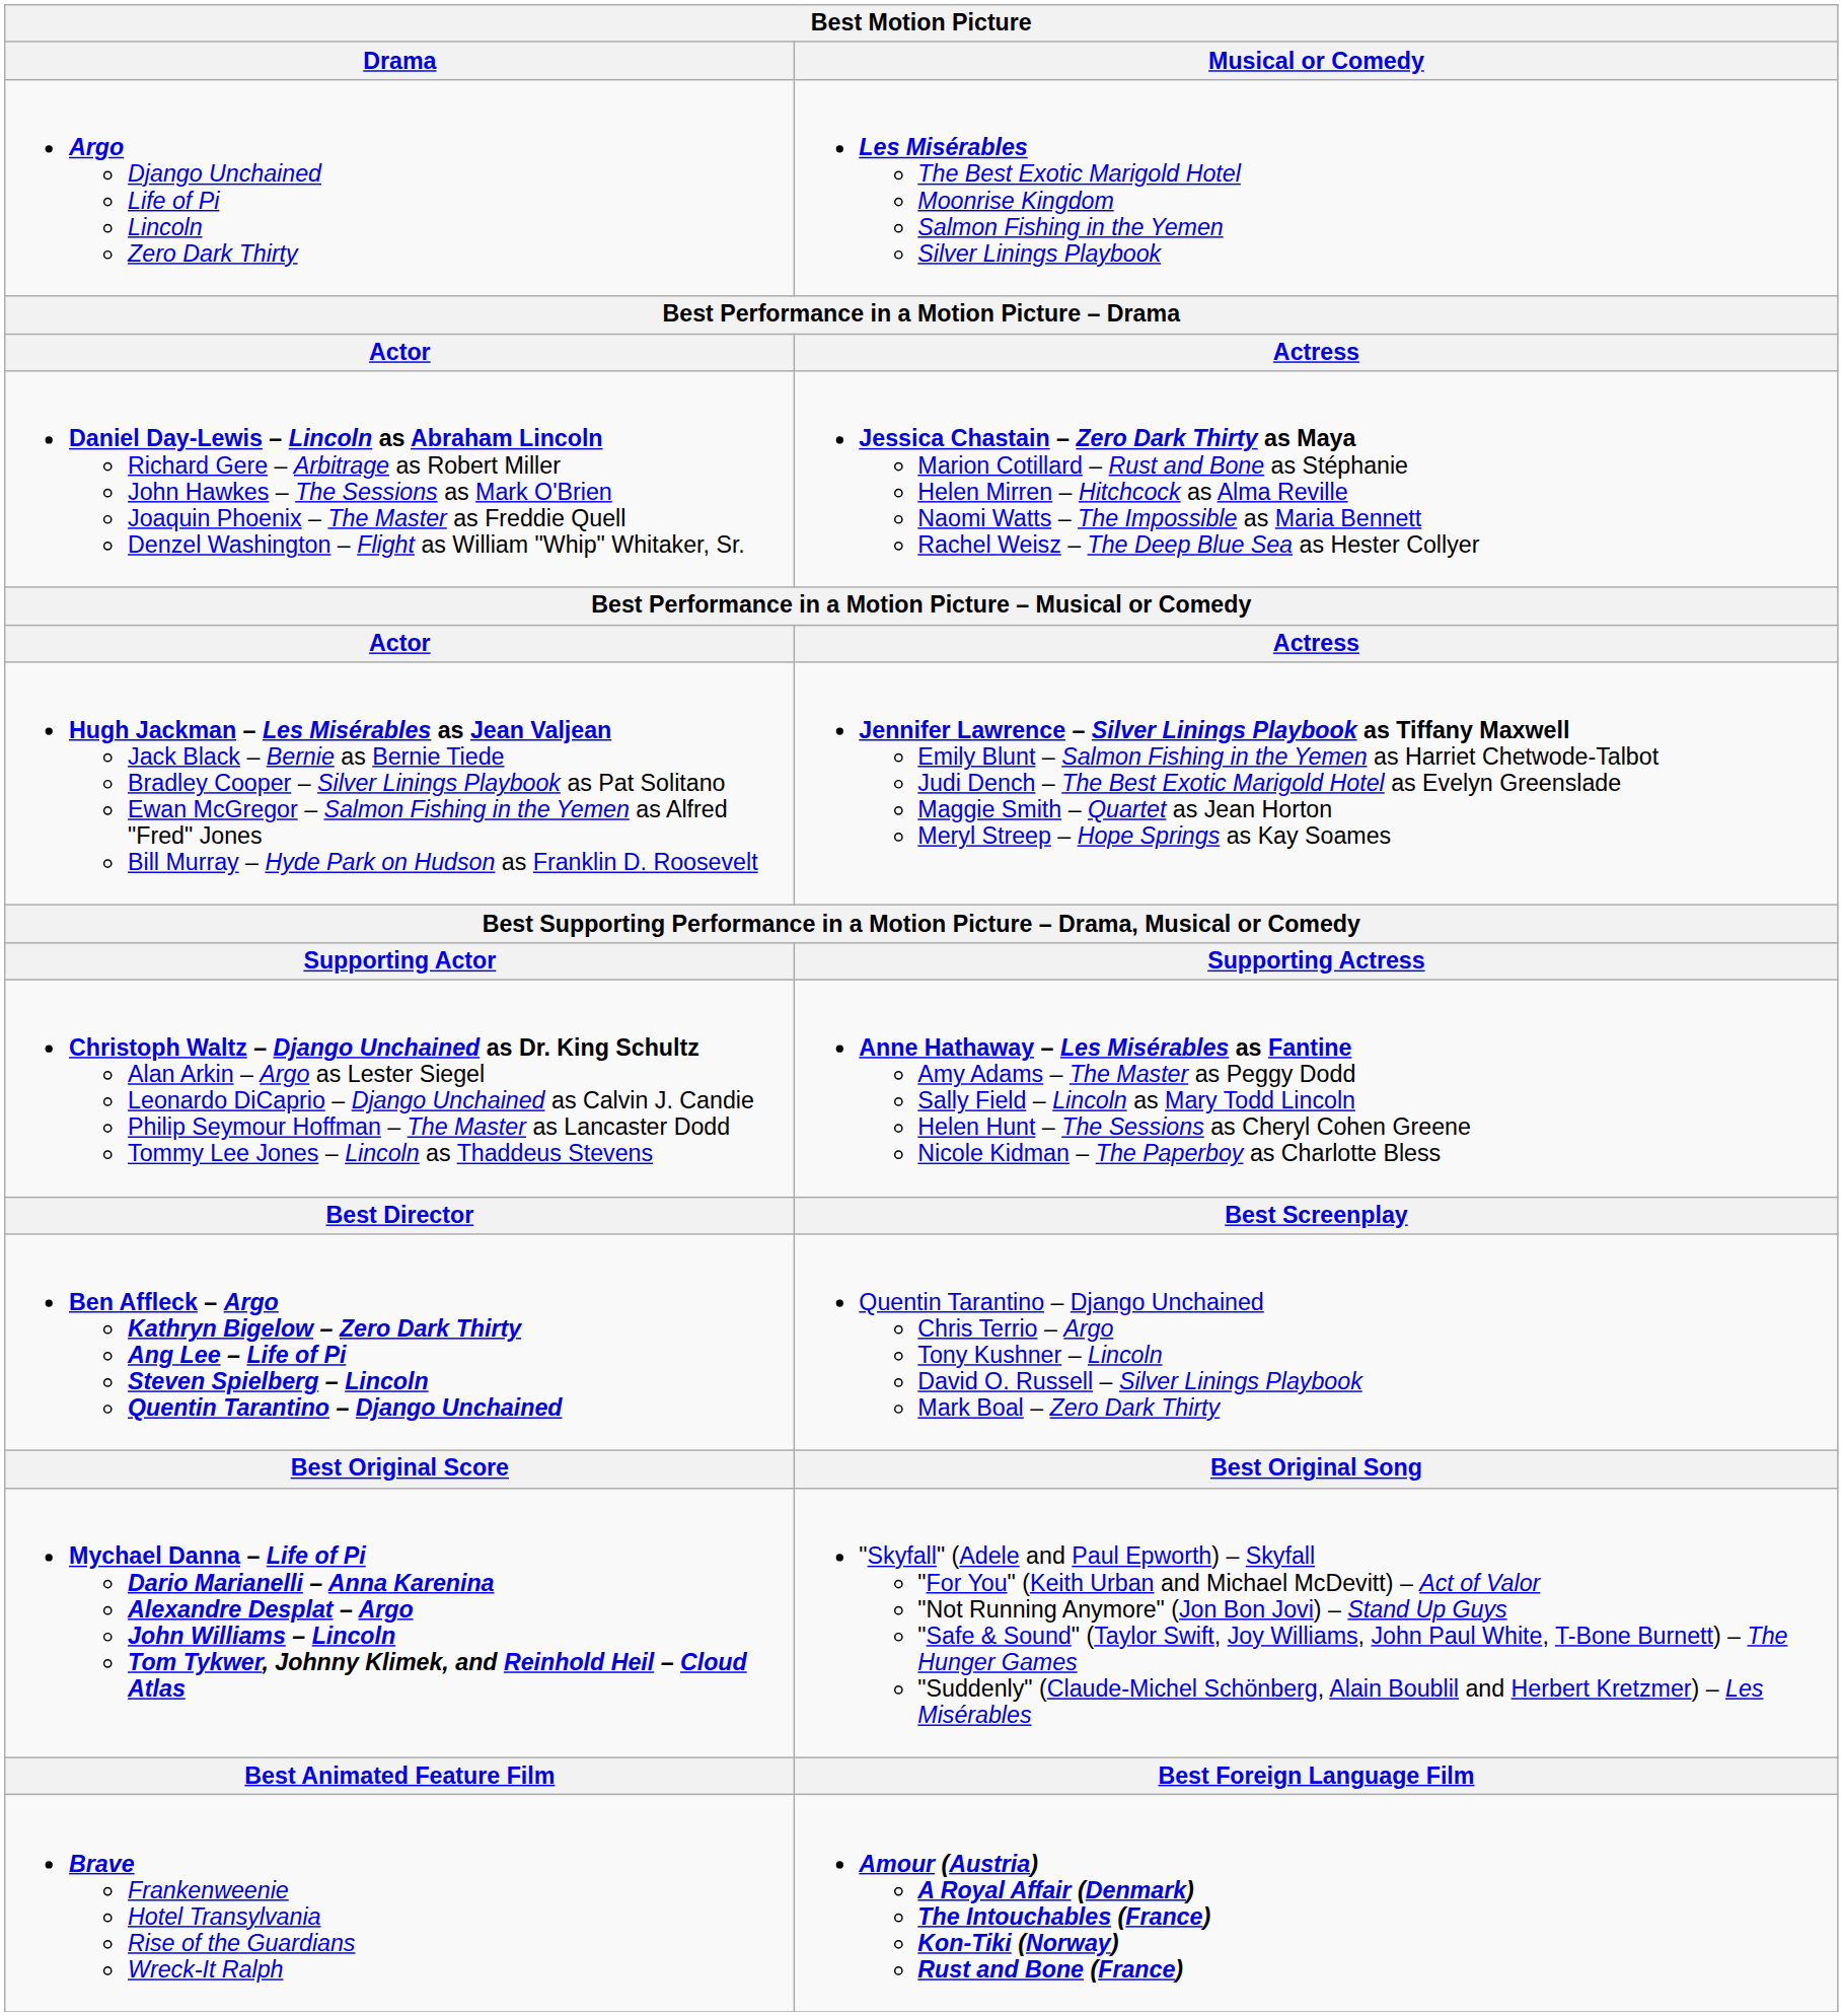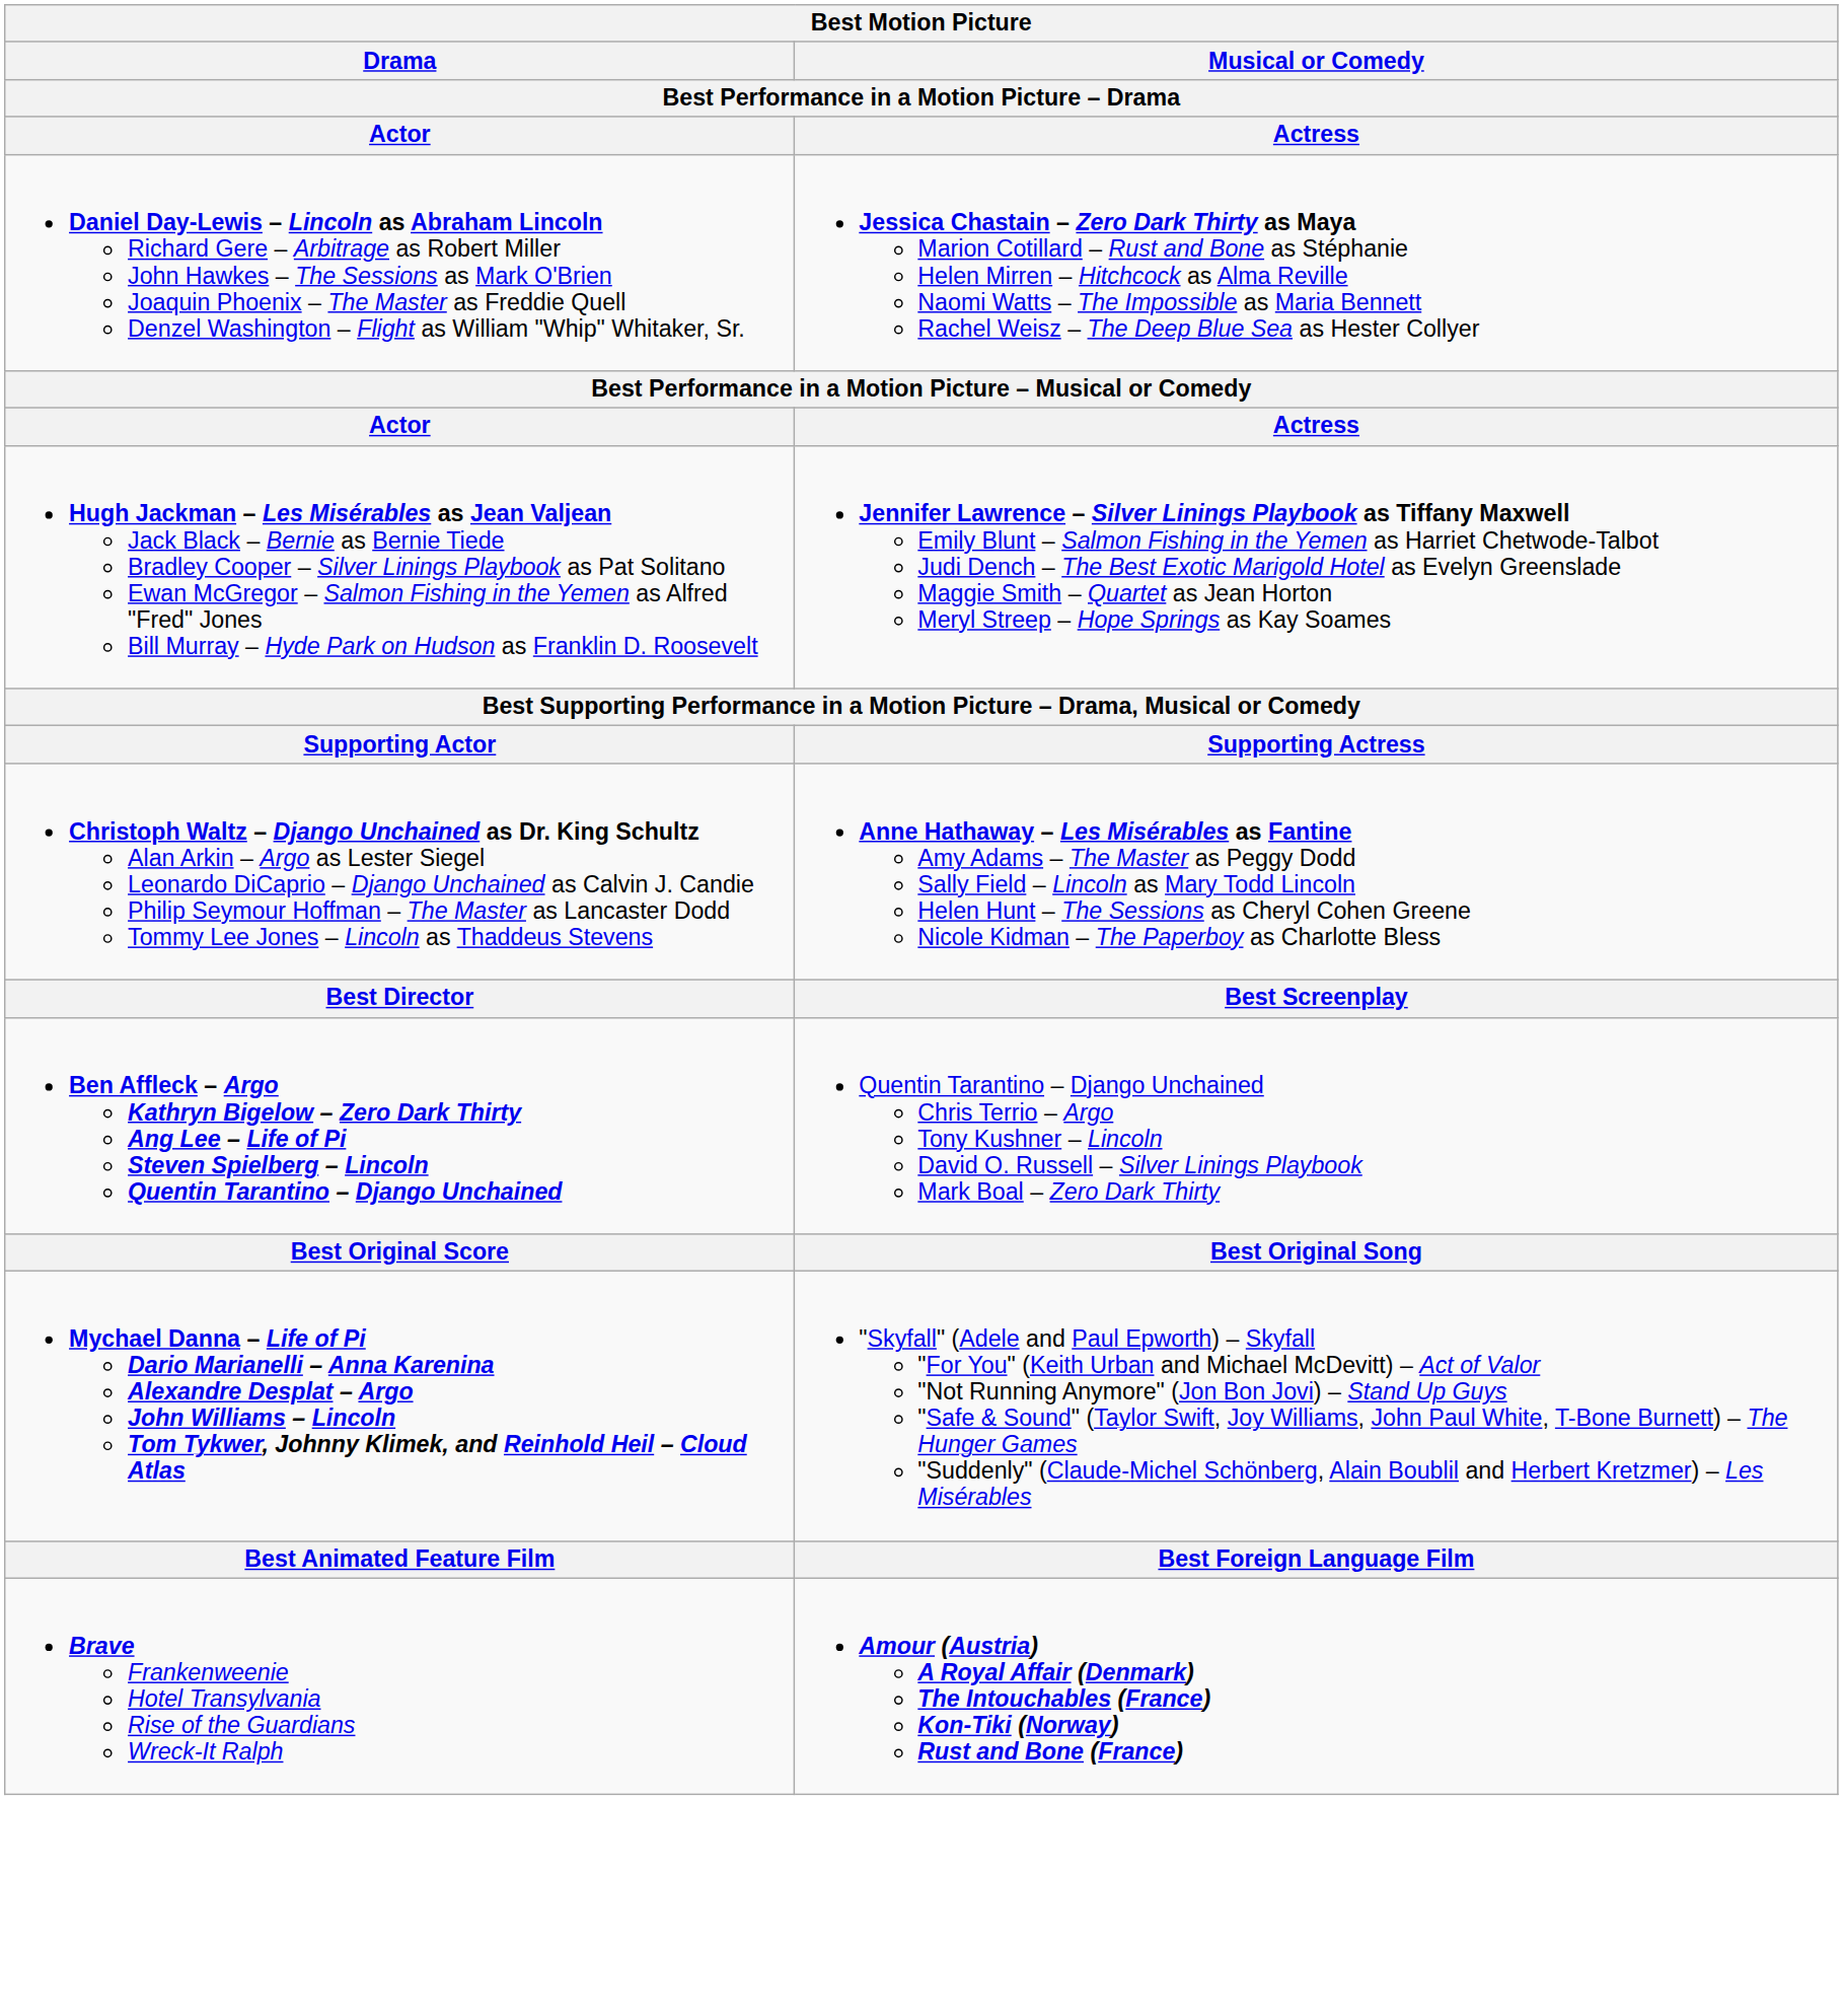 <table class=wikitable style="width=100%">
 <tr>
 <th colspan=2>Best Motion Picture</th>
 </tr>
 <tr>
 <th style="width=50%"><a href='#'>Drama</a></th>
 <th style="width=50%"><a href='#'>Musical or Comedy</a></th>
-</tr>
-<tr>
-<td valign="top"><br><ul><li><strong><em><a href='#'>Argo</a></em></strong><ul><li><em><a href='#'>Django Unchained</a></em></li><li><em><a href='#'>Life of Pi</a></em></li><li><em><a href='#'>Lincoln</a></em></li><li><em><a href='#'>Zero Dark Thirty</a></em></li></ul></li></ul></td>
-<td valign="top"><br><ul><li><strong><em><a href='#'>Les Misérables</a></em></strong><ul><li><em><a href='#'>The Best Exotic Marigold Hotel</a></em></li><li><em><a href='#'>Moonrise Kingdom</a></em></li><li><em><a href='#'>Salmon Fishing in the Yemen</a></em></li><li><em><a href='#'>Silver Linings Playbook</a></em></li></ul></li></ul></td>
 </tr>
 <tr>
 <th colspan=2>Best Performance in a Motion Picture – Drama</th>
 </tr>
 <tr>
 <th><a href='#'>Actor</a></th>
 <th><a href='#'>Actress</a></th>
 </tr>
 <tr>
 <td valign="top"><br><ul><li><strong><a href='#'>Daniel Day-Lewis</a> – <em><a href='#'>Lincoln</a></em> as <a href='#'>Abraham Lincoln</a></strong><ul><li><a href='#'>Richard Gere</a> – <em><a href='#'>Arbitrage</a></em> as Robert Miller</li><li><a href='#'>John Hawkes</a> – <em><a href='#'>The Sessions</a></em> as <a href='#'>Mark O'Brien</a></li><li><a href='#'>Joaquin Phoenix</a> – <em><a href='#'>The Master</a></em> as Freddie Quell</li><li><a href='#'>Denzel Washington</a> – <em><a href='#'>Flight</a></em> as William "Whip" Whitaker, Sr.</li></ul></li></ul></td>
 <td valign="top"><br><ul><li><strong><a href='#'>Jessica Chastain</a> – <em><a href='#'>Zero Dark Thirty</a></em> as Maya</strong><ul><li><a href='#'>Marion Cotillard</a> – <em><a href='#'>Rust and Bone</a></em> as Stéphanie</li><li><a href='#'>Helen Mirren</a> – <em><a href='#'>Hitchcock</a></em> as <a href='#'>Alma Reville</a></li><li><a href='#'>Naomi Watts</a> – <em><a href='#'>The Impossible</a></em> as <a href='#'>Maria Bennett</a></li><li><a href='#'>Rachel Weisz</a> – <em><a href='#'>The Deep Blue Sea</a></em> as Hester Collyer</li></ul></li></ul></td>
 </tr>
 <tr>
 <th colspan=2>Best Performance in a Motion Picture – Musical or Comedy</th>
 </tr>
 <tr>
 <th><a href='#'>Actor</a></th>
 <th><a href='#'>Actress</a></th>
 </tr>
 <tr>
 <td valign="top"><br><ul><li><strong><a href='#'>Hugh Jackman</a> – <em><a href='#'>Les Misérables</a></em> as <a href='#'>Jean Valjean</a></strong><ul><li><a href='#'>Jack Black</a> – <em><a href='#'>Bernie</a></em> as <a href='#'>Bernie Tiede</a></li><li><a href='#'>Bradley Cooper</a> – <em><a href='#'>Silver Linings Playbook</a></em> as Pat Solitano</li><li><a href='#'>Ewan McGregor</a> – <em><a href='#'>Salmon Fishing in the Yemen</a></em> as Alfred "Fred" Jones</li><li><a href='#'>Bill Murray</a> – <em><a href='#'>Hyde Park on Hudson</a></em> as <a href='#'>Franklin D. Roosevelt</a></li></ul></li></ul></td>
 <td valign="top"><br><ul><li><strong><a href='#'>Jennifer Lawrence</a> – <em><a href='#'>Silver Linings Playbook</a></em> as Tiffany Maxwell</strong><ul><li><a href='#'>Emily Blunt</a> – <em><a href='#'>Salmon Fishing in the Yemen</a></em> as Harriet Chetwode-Talbot</li><li><a href='#'>Judi Dench</a> – <em><a href='#'>The Best Exotic Marigold Hotel</a></em> as Evelyn Greenslade</li><li><a href='#'>Maggie Smith</a> – <em><a href='#'>Quartet</a></em> as Jean Horton</li><li><a href='#'>Meryl Streep</a> – <em><a href='#'>Hope Springs</a></em> as Kay Soames</li></ul></li></ul></td>
 </tr>
 <tr>
 <th colspan=2>Best Supporting Performance in a Motion Picture – Drama, Musical or Comedy</th>
 </tr>
 <tr>
 <th><a href='#'>Supporting Actor</a></th>
 <th><a href='#'>Supporting Actress</a></th>
 </tr>
 <tr>
 <td valign="top"><br><ul><li><strong><a href='#'>Christoph Waltz</a> – <em><a href='#'>Django Unchained</a></em> as Dr. King Schultz</strong><ul><li><a href='#'>Alan Arkin</a> – <em><a href='#'>Argo</a></em> as Lester Siegel</li><li><a href='#'>Leonardo DiCaprio</a> – <em><a href='#'>Django Unchained</a></em> as Calvin J. Candie</li><li><a href='#'>Philip Seymour Hoffman</a> – <em><a href='#'>The Master</a></em> as Lancaster Dodd</li><li><a href='#'>Tommy Lee Jones</a> – <em><a href='#'>Lincoln</a></em> as <a href='#'>Thaddeus Stevens</a></li></ul></li></ul></td>
 <td valign="top"><br><ul><li><strong><a href='#'>Anne Hathaway</a> – <em><a href='#'>Les Misérables</a></em> as <a href='#'>Fantine</a></strong><ul><li><a href='#'>Amy Adams</a> – <em><a href='#'>The Master</a></em> as Peggy Dodd</li><li><a href='#'>Sally Field</a> – <em><a href='#'>Lincoln</a></em> as <a href='#'>Mary Todd Lincoln</a></li><li><a href='#'>Helen Hunt</a> – <em><a href='#'>The Sessions</a></em> as Cheryl Cohen Greene</li><li><a href='#'>Nicole Kidman</a> – <em><a href='#'>The Paperboy</a></em> as Charlotte Bless</li></ul></li></ul></td>
 </tr>
 <tr>
 <th><a href='#'>Best Director</a></th>
 <th><a href='#'>Best Screenplay</a></th>
 </tr>
 <tr>
 <td valign="top"><br><ul><li><strong><a href='#'>Ben Affleck</a> – <em><a href='#'>Argo</a><strong><em><ul><li><a href='#'>Kathryn Bigelow</a> – </em><a href='#'>Zero Dark Thirty</a><em></li><li><a href='#'>Ang Lee</a> – </em><a href='#'>Life of Pi</a><em></li><li><a href='#'>Steven Spielberg</a> – </em><a href='#'>Lincoln</a><em></li><li><a href='#'>Quentin Tarantino</a> – </em><a href='#'>Django Unchained</a><em></li></ul></li></ul></td>
 <td valign="top"><br><ul><li></strong><a href='#'>Quentin Tarantino</a> – </em><a href='#'>Django Unchained</a></em></strong><ul><li><a href='#'>Chris Terrio</a> – <em><a href='#'>Argo</a></em></li><li><a href='#'>Tony Kushner</a> – <em><a href='#'>Lincoln</a></em></li><li><a href='#'>David O. Russell</a> – <em><a href='#'>Silver Linings Playbook</a></em></li><li><a href='#'>Mark Boal</a> – <em><a href='#'>Zero Dark Thirty</a></em></li></ul></li></ul></td>
 </tr>
 <tr>
 <th><a href='#'>Best Original Score</a></th>
 <th><a href='#'>Best Original Song</a></th>
 </tr>
 <tr>
 <td valign="top"><br><ul><li><strong><a href='#'>Mychael Danna</a> – <em><a href='#'>Life of Pi</a><strong><em><ul><li><a href='#'>Dario Marianelli</a> – </em><a href='#'>Anna Karenina</a><em></li><li><a href='#'>Alexandre Desplat</a> – </em><a href='#'>Argo</a><em></li><li><a href='#'>John Williams</a> – </em><a href='#'>Lincoln</a><em></li><li><a href='#'>Tom Tykwer</a>, Johnny Klimek, and <a href='#'>Reinhold Heil</a> – </em><a href='#'>Cloud Atlas</a><em></li></ul></li></ul></td>
 <td valign="top"><br><ul><li></strong>"<a href='#'>Skyfall</a>" (<a href='#'>Adele</a> and <a href='#'>Paul Epworth</a>) – </em><a href='#'>Skyfall</a></em></strong><ul><li>"<a href='#'>For You</a>" (<a href='#'>Keith Urban</a> and Michael McDevitt) – <em><a href='#'>Act of Valor</a></em></li><li>"Not Running Anymore" (<a href='#'>Jon Bon Jovi</a>) – <em><a href='#'>Stand Up Guys</a></em></li><li>"<a href='#'>Safe & Sound</a>" (<a href='#'>Taylor Swift</a>, <a href='#'>Joy Williams</a>, <a href='#'>John Paul White</a>, <a href='#'>T-Bone Burnett</a>) – <em><a href='#'>The Hunger Games</a></em></li><li>"Suddenly" (<a href='#'>Claude-Michel Schönberg</a>, <a href='#'>Alain Boublil</a> and <a href='#'>Herbert Kretzmer</a>) – <em><a href='#'>Les Misérables</a></em></li></ul></li></ul></td>
 </tr>
 <tr>
 <th><a href='#'>Best Animated Feature Film</a></th>
 <th><a href='#'>Best Foreign Language Film</a></th>
 </tr>
 <tr>
 <td valign="top"><br><ul><li><strong><em><a href='#'>Brave</a></em></strong><ul><li><em><a href='#'>Frankenweenie</a></em></li><li><em><a href='#'>Hotel Transylvania</a></em></li><li><em><a href='#'>Rise of the Guardians</a></em></li><li><em><a href='#'>Wreck-It Ralph</a></em></li></ul></li></ul></td>
 <td valign="top"><br><ul><li><strong><em><a href='#'>Amour</a><em> (<a href='#'>Austria</a>)<strong><ul><li></em><a href='#'>A Royal Affair</a><em> (<a href='#'>Denmark</a>)</li><li></em><a href='#'>The Intouchables</a><em> (<a href='#'>France</a>)</li><li></em><a href='#'>Kon-Tiki</a><em> (<a href='#'>Norway</a>)</li><li></em><a href='#'>Rust and Bone</a><em> (<a href='#'>France</a>)</li></ul></li></ul></td>
 </tr>
 </table>
